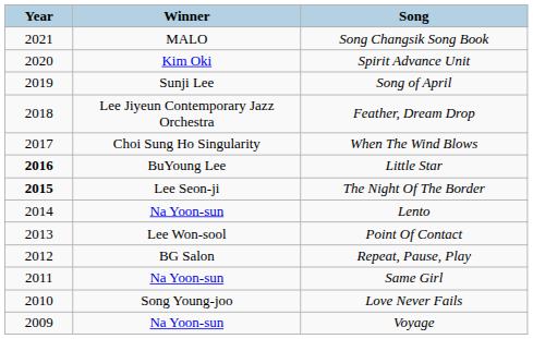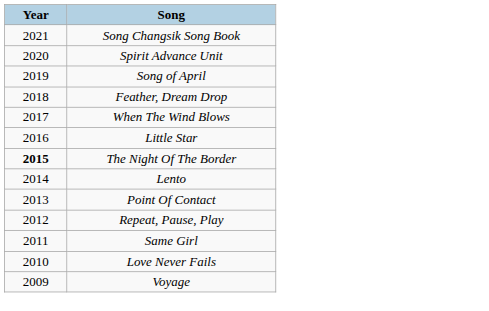 <table class="wikitable" style="text-align: center">
 <tr>
 <th width="70" style="background:#b3d1e3; ">Year</th>
-<th width="250" style="background:#b3d1e3; ">Winner</th>
 <th width="250" style="background:#b3d1e3; ">Song</th>
 </tr>
 <tr>
 <td>2021</td>
-<td>MALO</td>
 <td><em>Song Changsik Song Book</em></td>
 </tr>
 <tr>
 <td>2020</td>
-<td><a href='#'>Kim Oki</a></td>
 <td><em>Spirit Advance Unit</em></td>
 </tr>
 <tr>
 <td>2019</td>
-<td>Sunji Lee</td>
 <td><em>Song of April</em></td>
 </tr>
 <tr>
 <td>2018</td>
-<td>Lee Jiyeun Contemporary Jazz Orchestra</td>
 <td><em>Feather, Dream Drop</em></td>
 </tr>
 <tr>
 <td>2017</td>
-<td>Choi Sung Ho Singularity</td>
 <td><em>When The Wind Blows</em></td>
 </tr>
 <tr>
-<td><strong>2016</strong></td>
-<td>BuYoung Lee</td>
+<td>2016</td>
 <td><em>Little Star</em></td>
 </tr>
 <tr>
 <td><strong>2015</strong></td>
-<td>Lee Seon-ji</td>
 <td><em>The Night Of The Border</em></td>
 </tr>
 <tr>
 <td>2014</td>
-<td><a href='#'>Na Yoon-sun</a></td>
 <td><em>Lento</em></td>
 </tr>
 <tr>
 <td>2013</td>
-<td>Lee Won-sool</td>
 <td><em>Point Of Contact</em></td>
 </tr>
 <tr>
 <td>2012</td>
-<td>BG Salon</td>
 <td><em>Repeat, Pause, Play</em></td>
 </tr>
 <tr>
 <td>2011</td>
-<td><a href='#'>Na Yoon-sun</a></td>
 <td><em>Same Girl</em></td>
 </tr>
 <tr>
 <td>2010</td>
-<td>Song Young-joo</td>
 <td><em>Love Never Fails</em></td>
 </tr>
 <tr>
 <td>2009</td>
-<td><a href='#'>Na Yoon-sun</a></td>
 <td><em>Voyage</em></td>
 </tr>
 </table>
